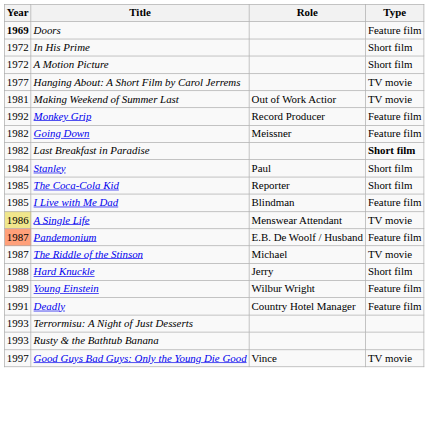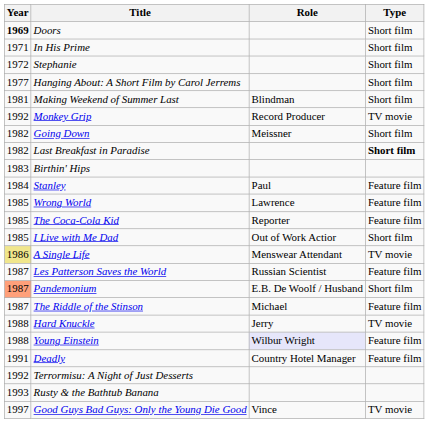 <table class="wikitable">
 <tr>
 <th>Year</th>
 <th>Title</th>
 <th>Role</th>
 <th>Type</th>
 </tr>
 <tr>
 <td><strong>1969</strong></td>
 <td><em>Doors</em></td>
 <td></td>
-<td>Feature film</td>
+<td>Short film</td>
 </tr>
 <tr>
-<td>1972</td>
+<td>1971</td>
 <td><em>In His Prime</em></td>
 <td></td>
 <td>Short film</td>
 </tr>
 <tr>
 <td>1972</td>
-<td><em>A Motion Picture</em></td>
+<td><em>Stephanie</em></td>
 <td></td>
 <td>Short film</td>
 </tr>
 <tr>
 <td>1977</td>
 <td><em>Hanging About: A Short Film by Carol Jerrems</em></td>
 <td></td>
-<td>TV movie</td>
+<td>Short film</td>
 </tr>
 <tr>
 <td>1981</td>
 <td><em>Making Weekend of Summer Last</em></td>
-<td>Out of Work Actior</td>
-<td>TV movie</td>
+<td>Blindman</td>
+<td>Short film</td>
 </tr>
 <tr>
 <td>1992</td>
 <td><em><a href='#'>Monkey Grip</a></em></td>
 <td>Record Producer</td>
-<td>Feature film</td>
+<td>TV movie</td>
 </tr>
 <tr>
 <td>1982</td>
 <td><em><a href='#'>Going Down</a></em></td>
 <td>Meissner</td>
-<td>Feature film</td>
+<td>Short film</td>
 </tr>
 <tr>
 <td>1982</td>
 <td><em>Last Breakfast in Paradise</em></td>
 <td></td>
 <td><strong>Short film</strong></td>
 </tr>
 <tr>
+<td>1983</td>
+<td><em>Birthin' Hips</em></td>
+<td></td>
+<td></td>
+</tr>
+<tr>
 <td>1984</td>
 <td><em><a href='#'>Stanley</a></em></td>
 <td>Paul</td>
-<td>Short film</td>
+<td>Feature film</td>
+</tr>
+<tr>
+<td>1985</td>
+<td><em><a href='#'>Wrong World</a></em></td>
+<td>Lawrence</td>
+<td>Feature film</td>
 </tr>
 <tr>
 <td>1985</td>
 <td><em><a href='#'>The Coca-Cola Kid</a></em></td>
 <td>Reporter</td>
-<td>Short film</td>
+<td>Feature film</td>
 </tr>
 <tr>
 <td>1985</td>
 <td><em><a href='#'>I Live with Me Dad</a></em></td>
-<td>Blindman</td>
-<td>Feature film</td>
+<td>Out of Work Actior</td>
+<td>Short film</td>
 </tr>
 <tr>
 <td style="background: khaki;">1986</td>
 <td><em><a href='#'>A Single Life</a></em></td>
 <td>Menswear Attendant</td>
 <td>TV movie</td>
 </tr>
 <tr>
+<td>1987</td>
+<td><em><a href='#'>Les Patterson Saves the World</a></em></td>
+<td>Russian Scientist</td>
+<td>Feature film</td>
+</tr>
+<tr>
 <td style="background: lightsalmon;">1987</td>
 <td><em><a href='#'>Pandemonium</a></em></td>
 <td>E.B. De Woolf / Husband</td>
-<td>Feature film</td>
+<td>Short film</td>
 </tr>
 <tr>
 <td>1987</td>
 <td><em><a href='#'>The Riddle of the Stinson</a></em></td>
 <td>Michael</td>
-<td>TV movie</td>
+<td>Feature film</td>
 </tr>
 <tr>
 <td>1988</td>
 <td><em><a href='#'>Hard Knuckle</a></em></td>
 <td>Jerry</td>
-<td>Short film</td>
+<td>TV movie</td>
 </tr>
 <tr>
-<td>1989</td>
+<td>1988</td>
 <td><em><a href='#'>Young Einstein</a></em></td>
-<td>Wilbur Wright</td>
+<td style="background: lavender;">Wilbur Wright</td>
 <td>Feature film</td>
 </tr>
 <tr>
 <td>1991</td>
 <td><em><a href='#'>Deadly</a></em></td>
 <td>Country Hotel Manager</td>
 <td>Feature film</td>
 </tr>
 <tr>
-<td>1993</td>
+<td>1992</td>
 <td><em>Terrormisu: A Night of Just Desserts</em></td>
 <td></td>
 <td></td>
 </tr>
 <tr>
 <td>1993</td>
 <td><em>Rusty & the Bathtub Banana</em></td>
 <td></td>
 <td></td>
 </tr>
 <tr>
 <td>1997</td>
 <td><em><a href='#'>Good Guys Bad Guys: Only the Young Die Good</a></em></td>
 <td>Vince</td>
 <td>TV movie</td>
 </tr>
 </table>
